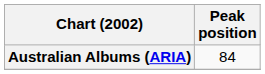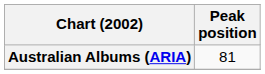 <table class="wikitable sortable plainrowheaders" style="text-align:center">
 <tr>
 <th scope="col">Chart (2002)</th>
 <th scope="col">Peak<br>position</th>
 </tr>
 <tr>
 <th scope="row">Australian Albums (<a href='#'>ARIA</a>)</th>
-<td align="center">84</td>
+<td align="center">81</td>
 </tr>
 <tr>
 </tr>
 <tr>
 </tr>
 <tr>
 </tr>
 <tr>
 </tr>
 <tr>
 </tr>
 <tr>
 </tr>
 <tr>
 </tr>
 <tr>
 </tr>
 <tr>
 </tr>
 <tr>
 </tr>
 <tr>
 </tr>
 </table>
